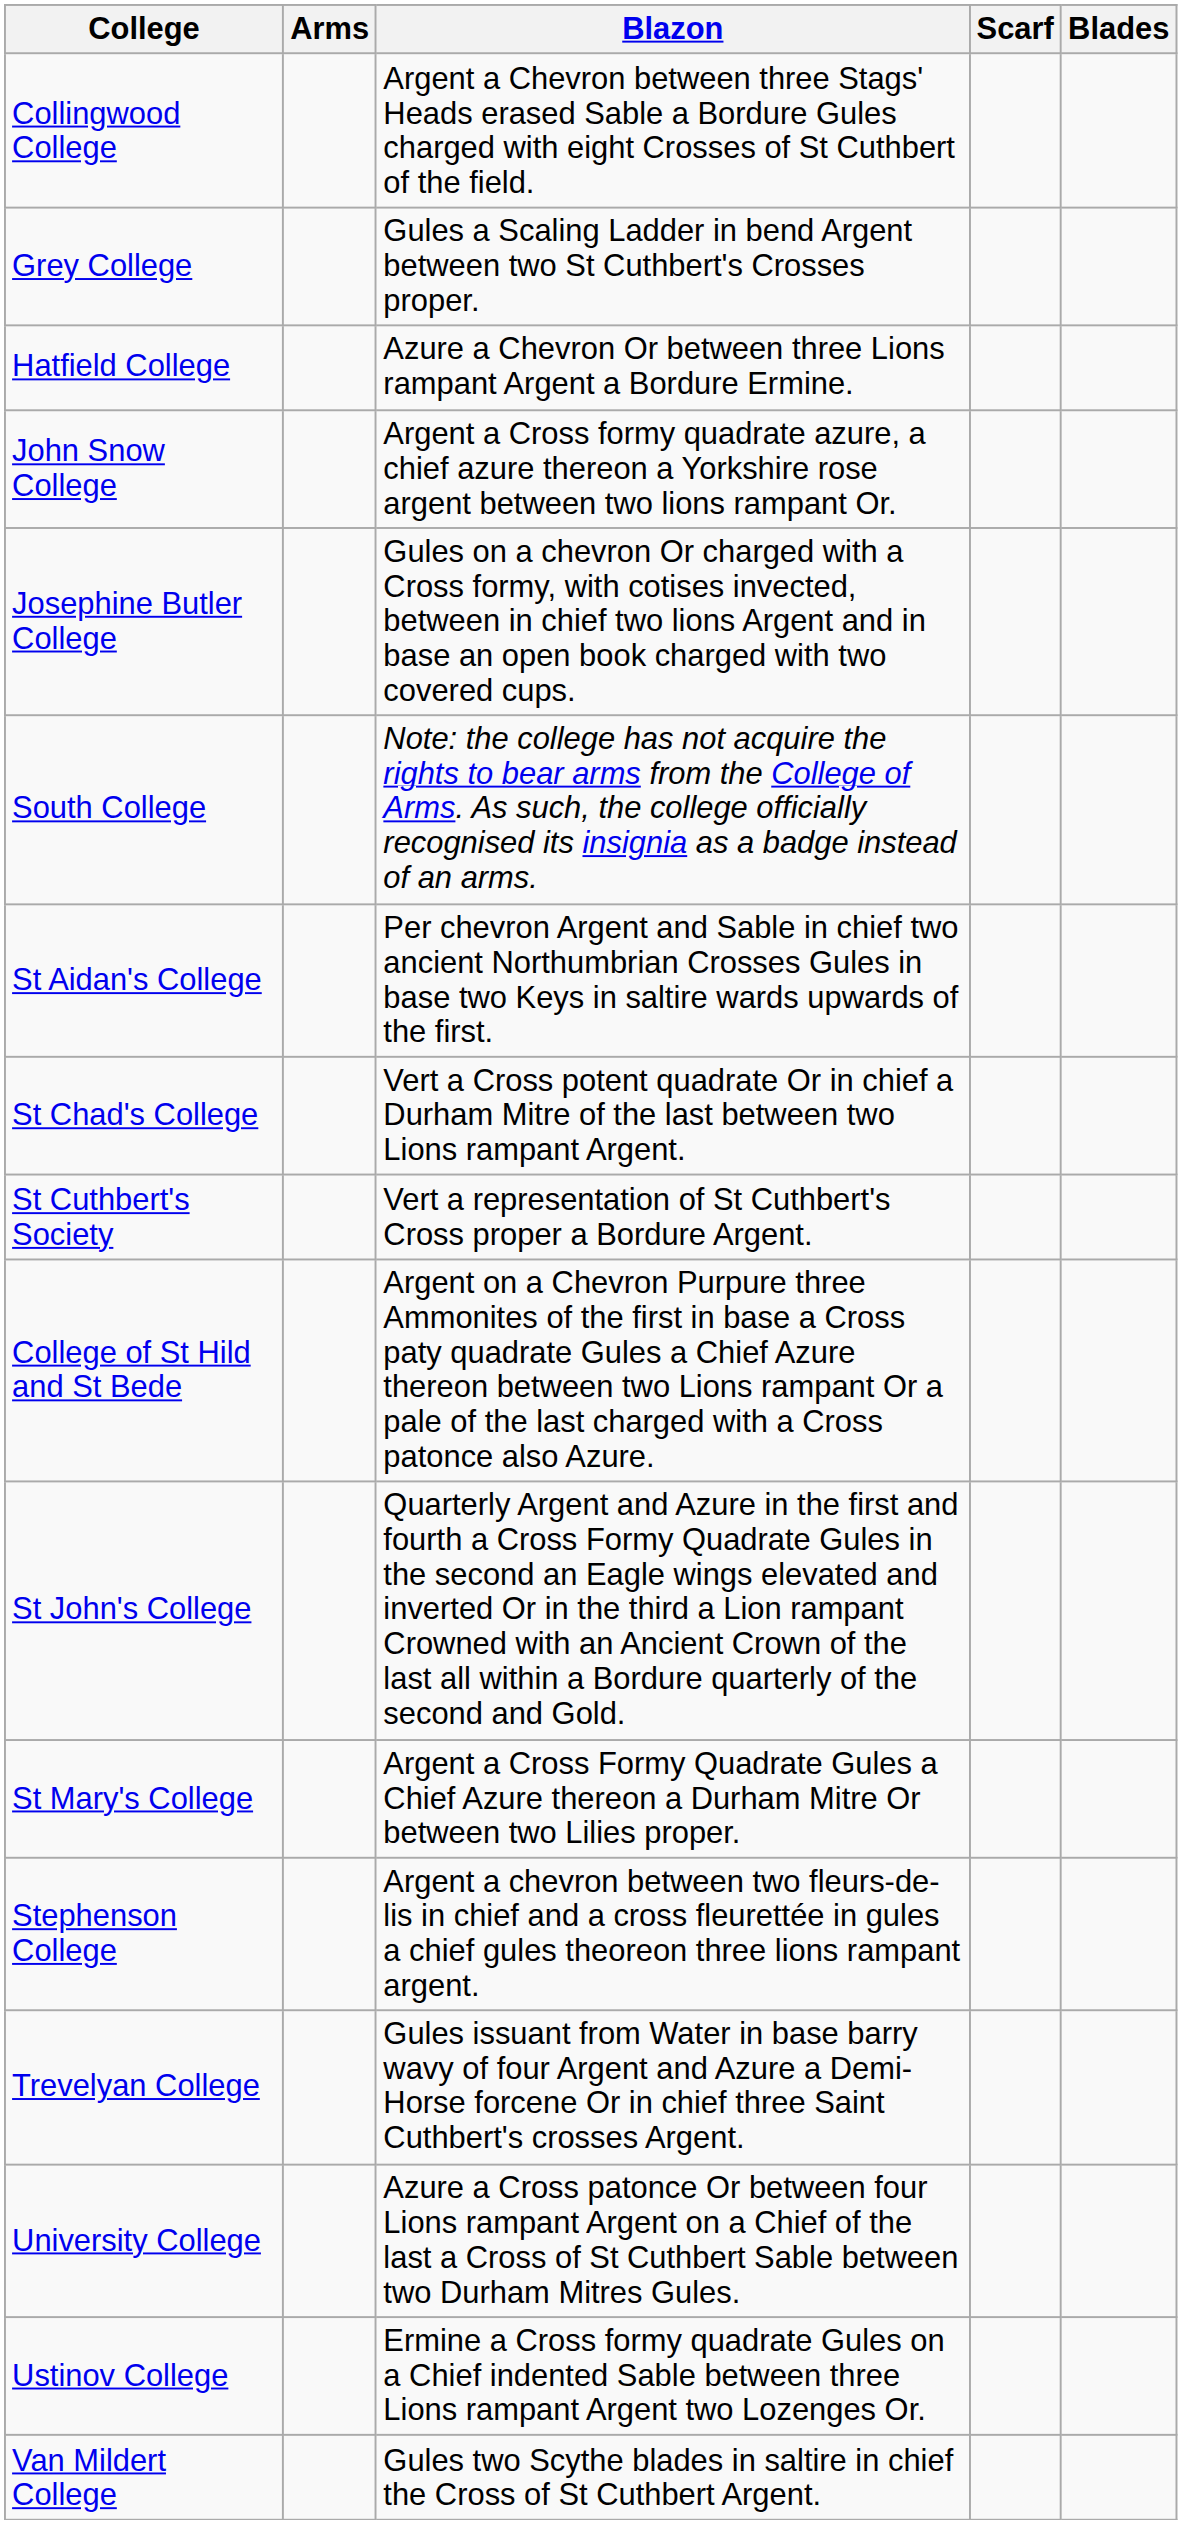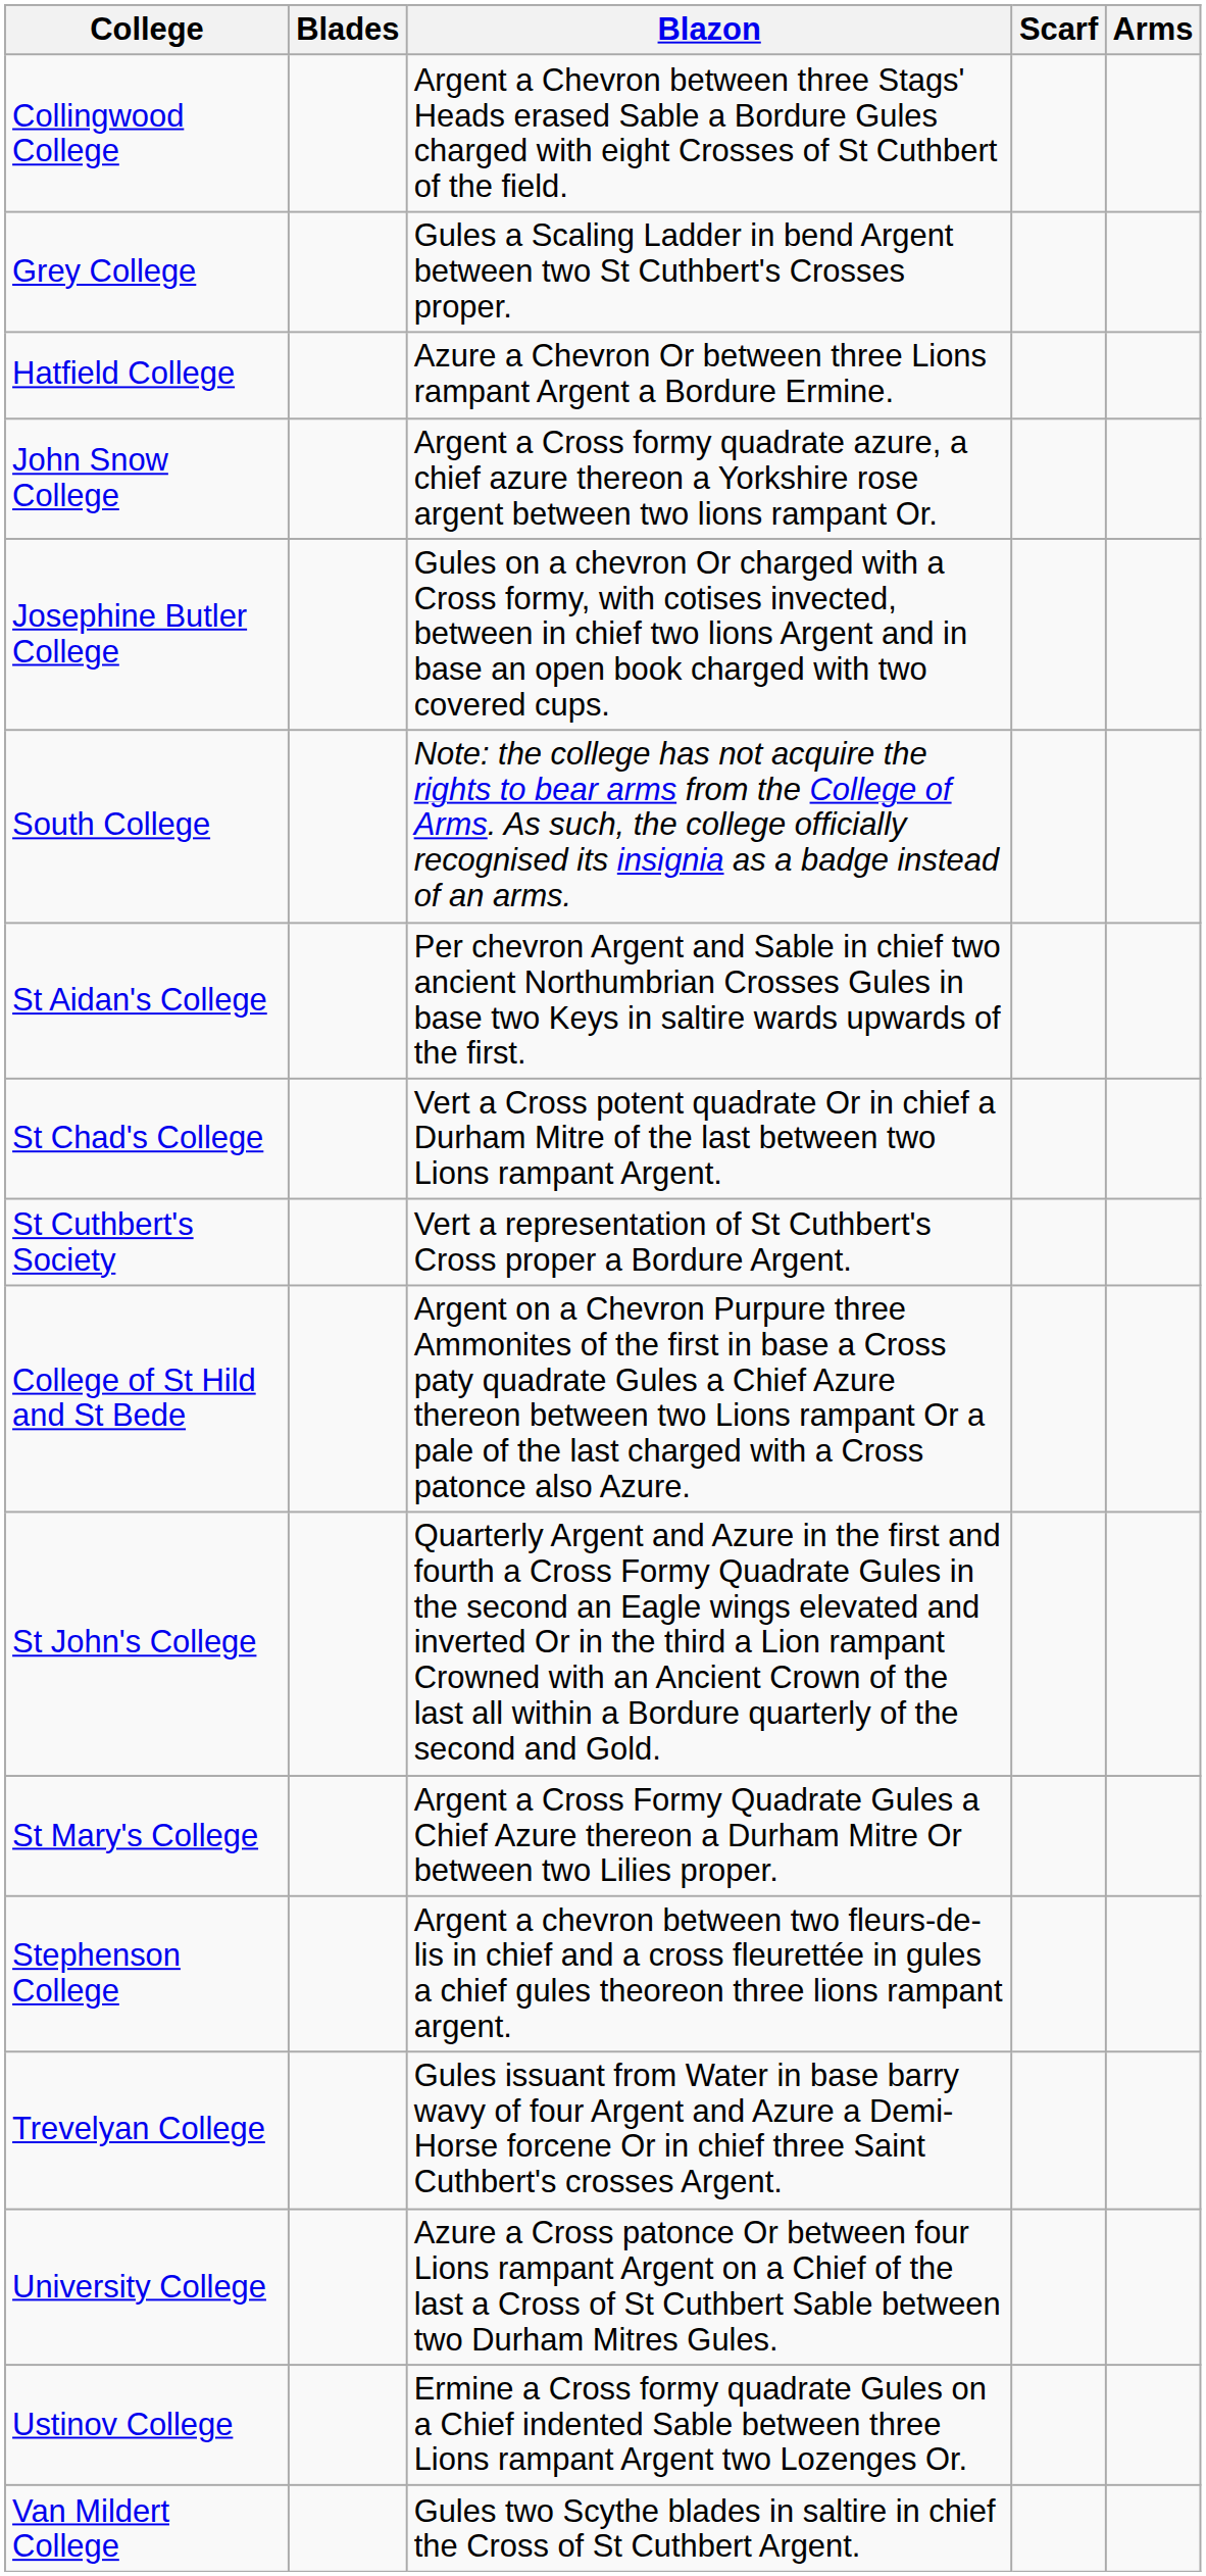 <table class="wikitable">
 <tr>
 <th>College</th>
-<th>Arms</th>
+<th>Blades</th>
 <th width="300pt"><a href='#'>Blazon</a></th>
 <th>Scarf</th>
-<th>Blades</th>
+<th>Arms</th>
 </tr>
 <tr>
 <td><a href='#'>Collingwood College</a></td>
 <td></td>
 <td>Argent a Chevron between three Stags' Heads erased Sable a Bordure Gules charged with eight Crosses of St Cuthbert of the field.</td>
 <td></td>
 <td></td>
 </tr>
 <tr>
 <td><a href='#'>Grey College</a></td>
 <td></td>
 <td>Gules a Scaling Ladder in bend Argent between two St Cuthbert's Crosses proper.</td>
 <td></td>
 <td></td>
 </tr>
 <tr>
 <td><a href='#'>Hatfield College</a></td>
 <td></td>
 <td>Azure a Chevron Or between three Lions rampant Argent a Bordure Ermine.</td>
 <td></td>
 <td></td>
 </tr>
 <tr>
 <td><a href='#'>John Snow College</a></td>
 <td></td>
 <td>Argent a Cross formy quadrate azure, a chief azure thereon a Yorkshire rose argent between two lions rampant Or.</td>
 <td></td>
 <td></td>
 </tr>
 <tr>
 <td><a href='#'>Josephine Butler College</a></td>
 <td></td>
 <td>Gules on a chevron Or charged with a Cross formy, with cotises invected, between in chief two lions Argent and in base an open book charged with two covered cups.</td>
 <td></td>
 <td></td>
 </tr>
 <tr>
 <td><a href='#'>South College</a></td>
 <td></td>
 <td><em>Note: the college has not acquire the <a href='#'>rights to bear arms</a> from the <a href='#'>College of Arms</a>. As such, the college officially recognised its <a href='#'>insignia</a> as a badge instead of an arms.</em></td>
 <td></td>
 <td></td>
 </tr>
 <tr>
 <td><a href='#'>St Aidan's College</a></td>
 <td></td>
 <td>Per chevron Argent and Sable in chief two ancient Northumbrian Crosses Gules in base two Keys in saltire wards upwards of the first.</td>
 <td></td>
 <td></td>
 </tr>
 <tr>
 <td><a href='#'>St Chad's College</a></td>
 <td></td>
 <td>Vert a Cross potent quadrate Or in chief a Durham Mitre of the last between two Lions rampant Argent.</td>
 <td></td>
 <td></td>
 </tr>
 <tr>
 <td><a href='#'>St Cuthbert's Society</a></td>
 <td></td>
 <td>Vert a representation of St Cuthbert's Cross proper a Bordure Argent.</td>
 <td></td>
 <td></td>
 </tr>
 <tr>
 <td><a href='#'>College of St Hild and St Bede</a></td>
 <td></td>
 <td>Argent on a Chevron Purpure three Ammonites of the first in base a Cross paty quadrate Gules a Chief Azure thereon between two Lions rampant Or a pale of the last charged with a Cross patonce also Azure.</td>
 <td><br></td>
 <td></td>
 </tr>
 <tr>
 <td><a href='#'>St John's College</a></td>
 <td></td>
 <td>Quarterly Argent and Azure in the first and fourth a Cross Formy Quadrate Gules in the second an Eagle wings elevated and inverted Or in the third a Lion rampant Crowned with an Ancient Crown of the last all within a Bordure quarterly of the second and Gold.</td>
 <td></td>
 <td></td>
 </tr>
 <tr>
 <td><a href='#'>St Mary's College</a></td>
 <td></td>
 <td>Argent a Cross Formy Quadrate Gules a Chief Azure thereon a Durham Mitre Or between two Lilies proper.</td>
 <td></td>
 <td></td>
 </tr>
 <tr>
 <td><a href='#'>Stephenson College</a></td>
 <td></td>
 <td>Argent a chevron between two fleurs-de-lis in chief and a cross fleurettée in gules a chief gules theoreon three lions rampant argent.</td>
 <td></td>
 <td></td>
 </tr>
 <tr>
 <td><a href='#'>Trevelyan College</a></td>
 <td></td>
 <td>Gules issuant from Water in base barry wavy of four Argent and Azure a Demi-Horse forcene Or in chief three Saint Cuthbert's crosses Argent.</td>
 <td></td>
 <td></td>
 </tr>
 <tr>
 <td><a href='#'>University College</a></td>
 <td></td>
 <td>Azure a Cross patonce Or between four Lions rampant Argent on a Chief of the last a Cross of St Cuthbert Sable between two Durham Mitres Gules.</td>
 <td></td>
 <td></td>
 </tr>
 <tr>
 <td><a href='#'>Ustinov College</a></td>
 <td></td>
 <td>Ermine a Cross formy quadrate Gules on a Chief indented Sable between three Lions rampant Argent two Lozenges Or.</td>
 <td></td>
 <td></td>
 </tr>
 <tr>
 <td><a href='#'>Van Mildert College</a></td>
 <td></td>
 <td>Gules two Scythe blades in saltire in chief the Cross of St Cuthbert Argent.</td>
 <td></td>
 <td></td>
 </tr>
 </table>
